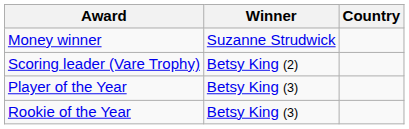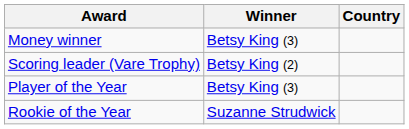 <table class="wikitable">
 <tr>
 <th>Award</th>
 <th>Winner</th>
 <th>Country</th>
 </tr>
 <tr>
 <td><a href='#'>Money winner</a></td>
-<td><a href='#'>Suzanne Strudwick</a></td>
+<td><a href='#'>Betsy King</a> <small>(3)</small></td>
 <td></td>
 </tr>
 <tr>
 <td><a href='#'>Scoring leader (Vare Trophy)</a></td>
 <td><a href='#'>Betsy King</a> <small>(2)</small></td>
 <td></td>
 </tr>
 <tr>
 <td><a href='#'>Player of the Year</a></td>
 <td><a href='#'>Betsy King</a> <small>(3)</small></td>
 <td></td>
 </tr>
 <tr>
 <td><a href='#'>Rookie of the Year</a></td>
-<td><a href='#'>Betsy King</a> <small>(3)</small></td>
+<td><a href='#'>Suzanne Strudwick</a></td>
 <td></td>
 </tr>
 </table>
